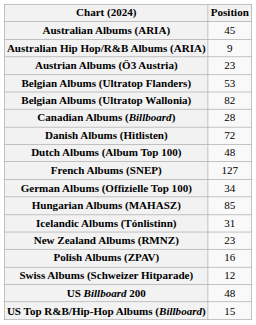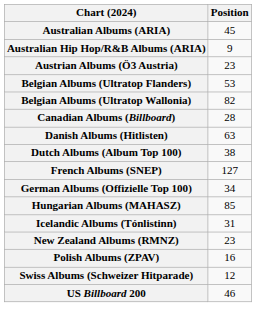 <table class="wikitable sortable plainrowheaders" style="text-align:center">
 <tr>
 <th scope="col">Chart (2024)</th>
 <th scope="col">Position</th>
 </tr>
 <tr>
 <th scope="row">Australian Albums (ARIA)</th>
 <td>45</td>
 </tr>
 <tr>
 <th scope="row">Australian Hip Hop/R&B Albums (ARIA)</th>
 <td>9</td>
 </tr>
 <tr>
 <th scope="row">Austrian Albums (Ö3 Austria)</th>
 <td>23</td>
 </tr>
 <tr>
 <th scope="row">Belgian Albums (Ultratop Flanders)</th>
 <td>53</td>
 </tr>
 <tr>
 <th scope="row">Belgian Albums (Ultratop Wallonia)</th>
 <td>82</td>
 </tr>
 <tr>
 <th scope="row">Canadian Albums (<em>Billboard</em>)</th>
 <td>28</td>
 </tr>
 <tr>
 <th scope="row">Danish Albums (Hitlisten)</th>
-<td>72</td>
+<td>63</td>
 </tr>
 <tr>
 <th scope="row">Dutch Albums (Album Top 100)</th>
-<td>48</td>
+<td>38</td>
 </tr>
 <tr>
 <th scope="row">French Albums (SNEP)</th>
 <td>127</td>
 </tr>
 <tr>
 <th scope="row">German Albums (Offizielle Top 100)</th>
 <td>34</td>
 </tr>
 <tr>
 <th scope="row">Hungarian Albums (MAHASZ)</th>
 <td>85</td>
 </tr>
 <tr>
 <th scope="row">Icelandic Albums (Tónlistinn)</th>
 <td>31</td>
 </tr>
 <tr>
 <th scope="row">New Zealand Albums (RMNZ)</th>
 <td>23</td>
 </tr>
 <tr>
 <th scope="row">Polish Albums (ZPAV)</th>
 <td>16</td>
 </tr>
 <tr>
 <th scope="row">Swiss Albums (Schweizer Hitparade)</th>
 <td>12</td>
 </tr>
 <tr>
 <th scope="row">US <em>Billboard</em> 200</th>
-<td>48</td>
-</tr>
-<tr>
-<th scope="row">US Top R&B/Hip-Hop Albums (<em>Billboard</em>)</th>
-<td>15</td>
+<td>46</td>
 </tr>
 </table>
